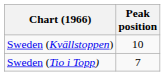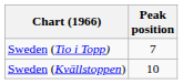 <table class="wikitable sortable">
 <tr>
 <th>Chart (1966)</th>
 <th>Peak<br>position</th>
 </tr>
 <tr>
+<td><a href='#'>Sweden</a> (<em><a href='#'>Tio i Topp</a>)</em></td>
+<td style="text-align:center;">7</td>
+</tr>
+<tr>
 <td><a href='#'>Sweden</a> (<em><a href='#'>Kvällstoppen</a></em>)</td>
 <td style="text-align:center;">10</td>
 </tr>
-<tr>
-<td><a href='#'>Sweden</a> (<em><a href='#'>Tio i Topp</a>)</em></td>
-<td style="text-align:center;">7</td>
-</tr>
 </table>
